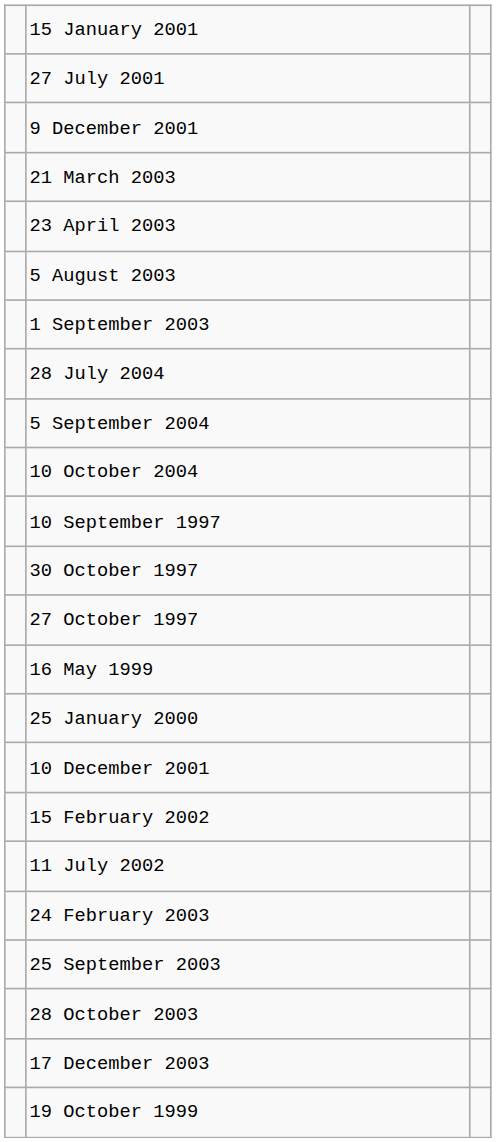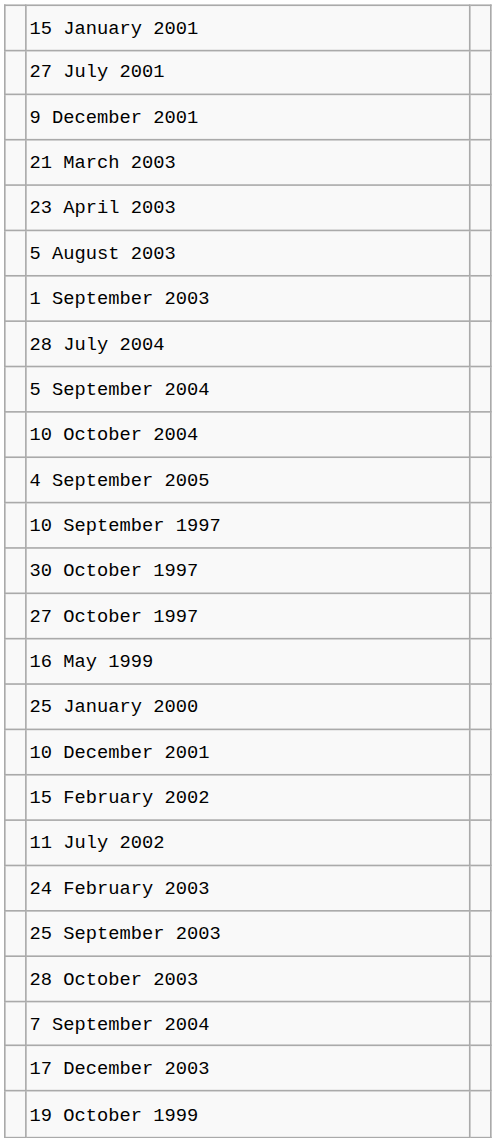 <table class="wikitable" style="font-size: 89%; float: left; width: 26em; margin-right: 1em; height: 700px">
 <tr>
 <td></td>
 <td>15 January 2001</td>
 <td><small></small></td>
 </tr>
 <tr>
 <td></td>
 <td>27 July 2001</td>
 <td><small></small></td>
 </tr>
 <tr>
 <td></td>
 <td>9 December 2001</td>
 <td><small></small></td>
 </tr>
 <tr>
 <td></td>
 <td>21 March 2003</td>
 <td><small></small></td>
 </tr>
 <tr>
 <td></td>
 <td>23 April 2003</td>
 <td><small></small></td>
 </tr>
 <tr>
 <td></td>
 <td>5 August 2003</td>
 <td><small></small></td>
 </tr>
 <tr>
 <td></td>
 <td>1 September 2003</td>
 <td><small></small></td>
 </tr>
 <tr>
 <td></td>
 <td>28 July 2004</td>
 <td><small></small></td>
 </tr>
 <tr>
 <td></td>
 <td>5 September 2004</td>
 <td><small></small></td>
 </tr>
 <tr>
 <td></td>
 <td>10 October 2004</td>
+<td><small></small></td>
+</tr>
+<tr>
+<td></td>
+<td>4 September 2005</td>
 <td><small></small></td>
 </tr>
 <tr>
 <td></td>
 <td>10 September 1997</td>
 <td><small></small></td>
 </tr>
 <tr>
 <td></td>
 <td>30 October 1997</td>
 <td><small></small></td>
 </tr>
 <tr>
 <td></td>
 <td>27 October 1997</td>
 <td><small></small></td>
 </tr>
 <tr>
 <td></td>
 <td>16 May 1999</td>
 <td><small></small></td>
 </tr>
 <tr>
 <td></td>
 <td>25 January 2000</td>
 <td><small></small></td>
 </tr>
 <tr>
 <td></td>
 <td>10 December 2001</td>
 <td><small></small></td>
 </tr>
 <tr>
 <td></td>
 <td>15 February 2002</td>
 <td><small></small></td>
 </tr>
 <tr>
 <td></td>
 <td>11 July 2002</td>
 <td><small></small></td>
 </tr>
 <tr>
 <td></td>
 <td>24 February 2003</td>
 <td><small></small></td>
 </tr>
 <tr>
 <td></td>
 <td>25 September 2003</td>
 <td><small></small></td>
 </tr>
 <tr>
 <td></td>
 <td>28 October 2003</td>
 <td><small></small></td>
 </tr>
 <tr>
 <td></td>
+<td>7 September 2004</td>
+<td><small></small></td>
+</tr>
+<tr>
+<td></td>
 <td>17 December 2003</td>
 <td><small></small></td>
 </tr>
 <tr>
 <td></td>
 <td>19 October 1999</td>
 <td><small></small></td>
 </tr>
 </table>
